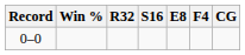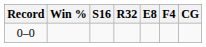 <table class="wikitable">
 <tr>
 <th>Record</th>
 <th>Win %</th>
+<th>S16</th>
 <th>R32</th>
-<th>S16</th>
 <th>E8</th>
 <th>F4</th>
 <th>CG</th>
 </tr>
 <tr align="center">
 <td>0–0</td>
 <td></td>
 <td></td>
 <td></td>
 <td></td>
 <td></td>
 <td></td>
 </tr>
 </table>
